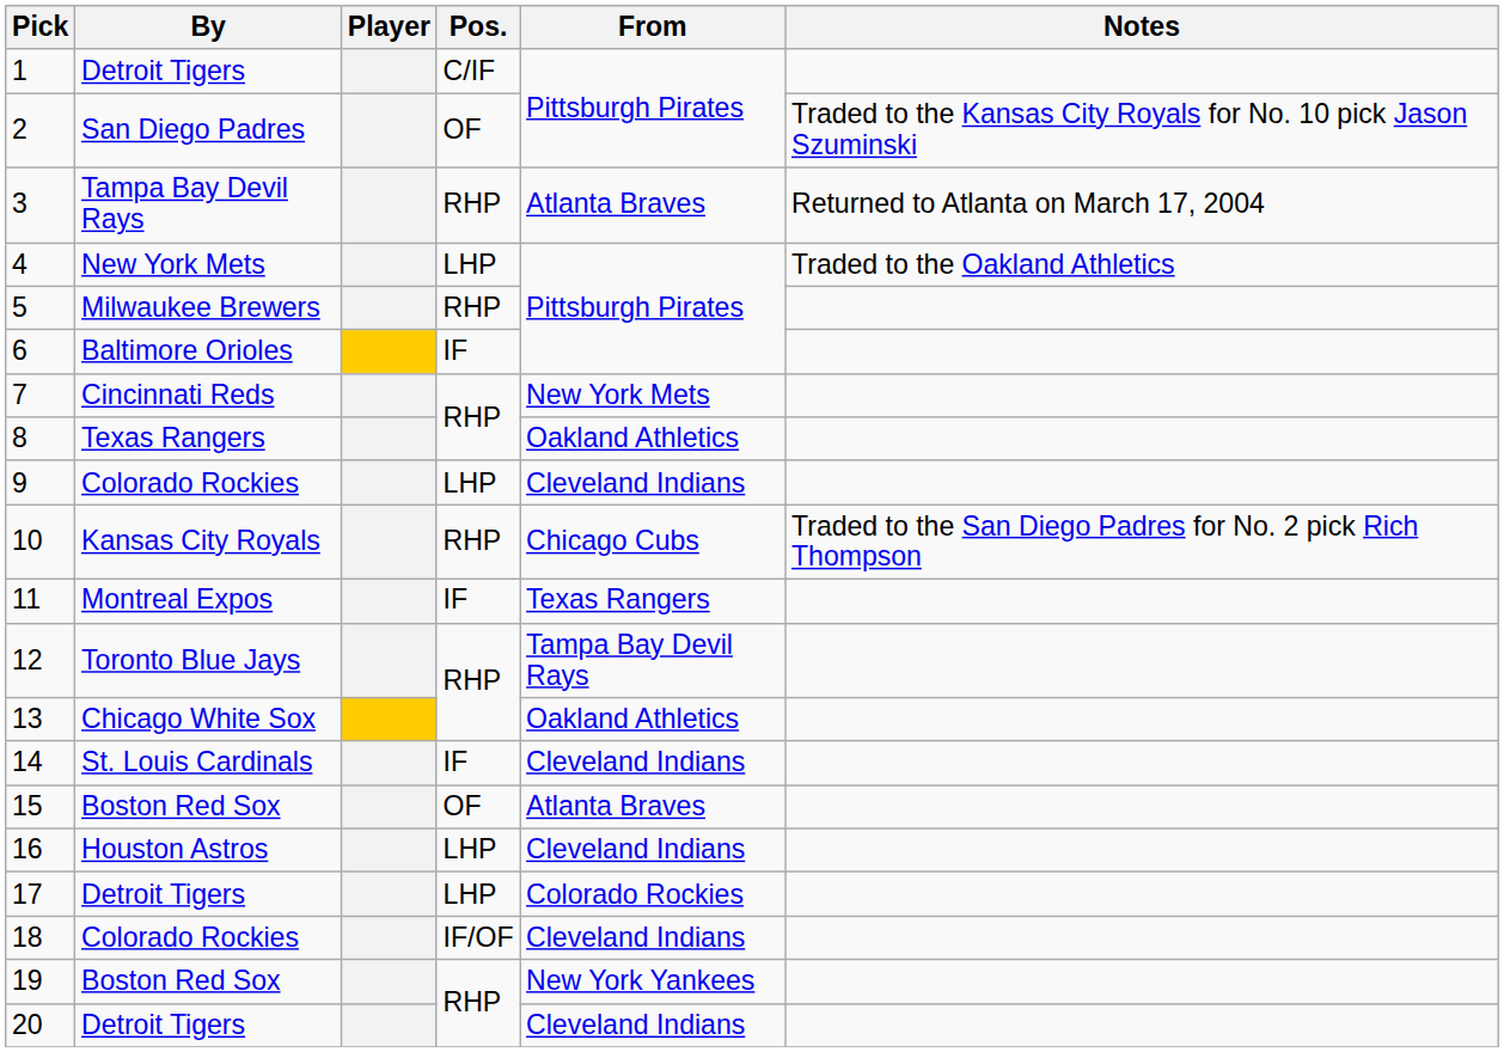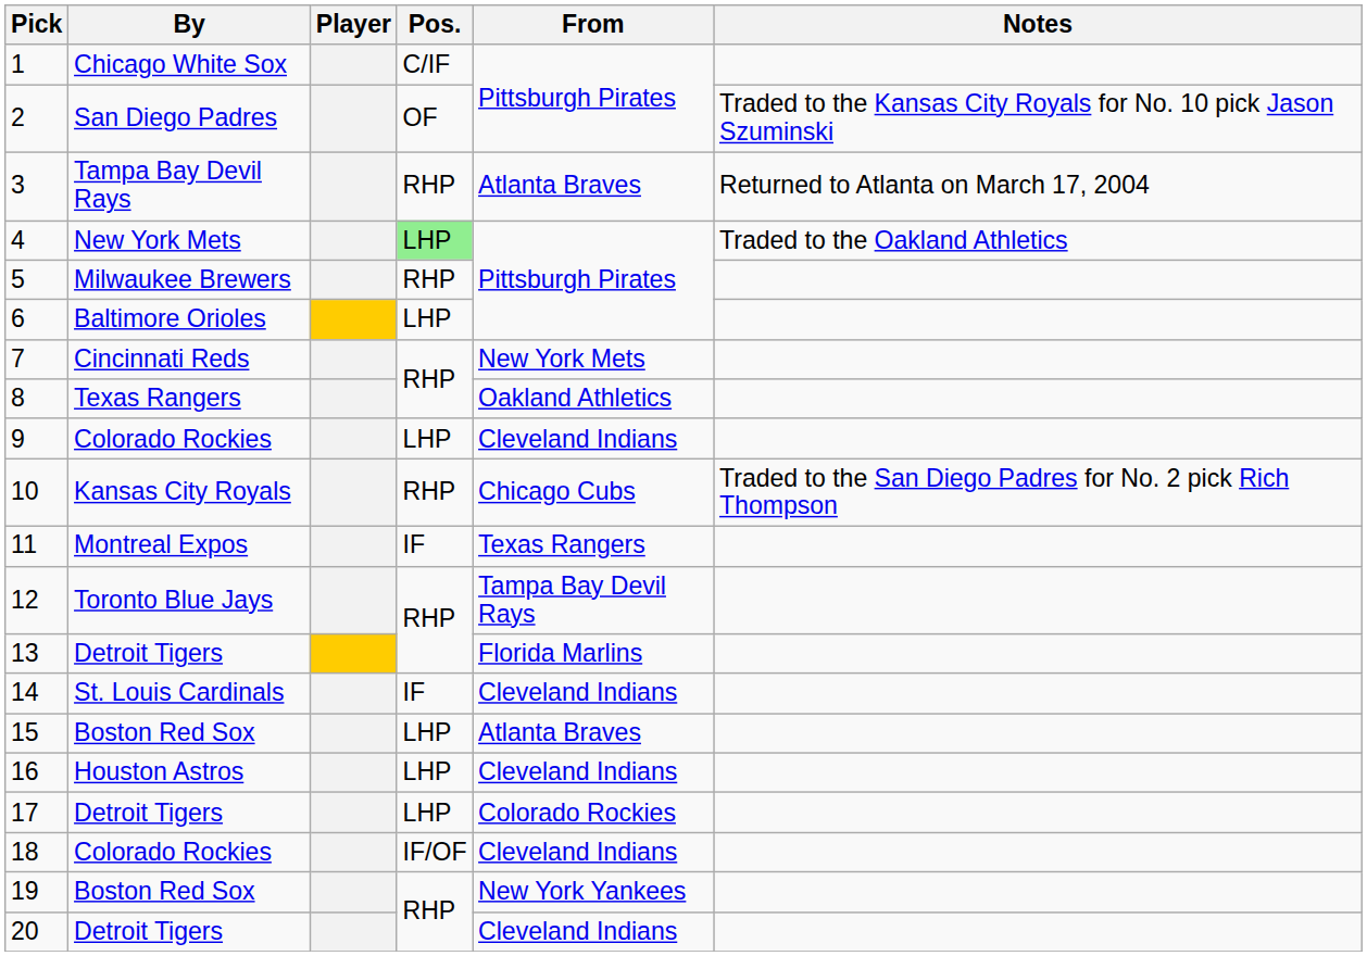 <table class="wikitable plainrowheaders sortable">
 <tr>
 <th scope="col">Pick</th>
 <th scope="col">By</th>
 <th scope="col">Player</th>
 <th scope="col">Pos.</th>
 <th scope="col">From</th>
 <th scope="col">Notes</th>
 </tr>
 <tr>
 <td>1</td>
-<td><a href='#'>Detroit Tigers</a></td>
+<td><a href='#'>Chicago White Sox</a></td>
 <th scope="row"></th>
 <td>C/IF</td>
 <td rowspan="2"><a href='#'>Pittsburgh Pirates</a></td>
 <td></td>
 </tr>
 <tr>
 <td>2</td>
 <td><a href='#'>San Diego Padres</a></td>
 <th scope="row"></th>
 <td>OF</td>
 <td>Traded to the <a href='#'>Kansas City Royals</a> for No. 10 pick <a href='#'>Jason Szuminski</a></td>
 </tr>
 <tr>
 <td>3</td>
 <td><a href='#'>Tampa Bay Devil Rays</a></td>
 <th scope="row"></th>
 <td>RHP</td>
 <td><a href='#'>Atlanta Braves</a></td>
 <td>Returned to Atlanta on March 17, 2004</td>
 </tr>
 <tr>
 <td>4</td>
 <td><a href='#'>New York Mets</a></td>
 <th scope="row"></th>
-<td>LHP</td>
+<td style="background: lightgreen;">LHP</td>
 <td rowspan="3"><a href='#'>Pittsburgh Pirates</a></td>
 <td>Traded to the <a href='#'>Oakland Athletics</a></td>
 </tr>
 <tr>
 <td>5</td>
 <td><a href='#'>Milwaukee Brewers</a></td>
 <th scope="row"></th>
 <td>RHP</td>
 <td></td>
 </tr>
 <tr>
 <td>6</td>
 <td><a href='#'>Baltimore Orioles</a></td>
 <th scope="row" style="background:#fc0"></th>
-<td>IF</td>
+<td>LHP</td>
 <td></td>
 </tr>
 <tr>
 <td>7</td>
 <td><a href='#'>Cincinnati Reds</a></td>
 <th scope="row"></th>
 <td rowspan="2">RHP</td>
 <td><a href='#'>New York Mets</a></td>
 <td></td>
 </tr>
 <tr>
 <td>8</td>
 <td><a href='#'>Texas Rangers</a></td>
 <th scope="row"></th>
 <td><a href='#'>Oakland Athletics</a></td>
 <td></td>
 </tr>
 <tr>
 <td>9</td>
 <td><a href='#'>Colorado Rockies</a></td>
 <th scope="row"></th>
 <td>LHP</td>
 <td><a href='#'>Cleveland Indians</a></td>
 <td></td>
 </tr>
 <tr>
 <td>10</td>
 <td><a href='#'>Kansas City Royals</a></td>
 <th scope="row"></th>
 <td>RHP</td>
 <td><a href='#'>Chicago Cubs</a></td>
 <td>Traded to the <a href='#'>San Diego Padres</a> for No. 2 pick <a href='#'>Rich Thompson</a></td>
 </tr>
 <tr>
 <td>11</td>
 <td><a href='#'>Montreal Expos</a></td>
 <th scope="row"></th>
 <td>IF</td>
 <td><a href='#'>Texas Rangers</a></td>
 <td></td>
 </tr>
 <tr>
 <td>12</td>
 <td><a href='#'>Toronto Blue Jays</a></td>
 <th scope="row"></th>
 <td rowspan="2">RHP</td>
 <td><a href='#'>Tampa Bay Devil Rays</a></td>
 <td></td>
 </tr>
 <tr>
 <td>13</td>
-<td><a href='#'>Chicago White Sox</a></td>
+<td><a href='#'>Detroit Tigers</a></td>
 <th scope="row" style="background:#fc0"></th>
-<td><a href='#'>Oakland Athletics</a></td>
+<td><a href='#'>Florida Marlins</a></td>
 <td></td>
 </tr>
 <tr>
 <td>14</td>
 <td><a href='#'>St. Louis Cardinals</a></td>
 <th scope="row"></th>
 <td>IF</td>
 <td><a href='#'>Cleveland Indians</a></td>
 <td></td>
 </tr>
 <tr>
 <td>15</td>
 <td><a href='#'>Boston Red Sox</a></td>
 <th scope="row"></th>
-<td>OF</td>
+<td>LHP</td>
 <td><a href='#'>Atlanta Braves</a></td>
 <td></td>
 </tr>
 <tr>
 <td>16</td>
 <td><a href='#'>Houston Astros</a></td>
 <th scope="row"></th>
 <td>LHP</td>
 <td><a href='#'>Cleveland Indians</a></td>
 <td></td>
 </tr>
 <tr>
 <td>17</td>
 <td><a href='#'>Detroit Tigers</a></td>
 <th scope="row"></th>
 <td>LHP</td>
 <td><a href='#'>Colorado Rockies</a></td>
 <td></td>
 </tr>
 <tr>
 <td>18</td>
 <td><a href='#'>Colorado Rockies</a></td>
 <th scope="row"></th>
 <td>IF/OF</td>
 <td><a href='#'>Cleveland Indians</a></td>
 <td></td>
 </tr>
 <tr>
 <td>19</td>
 <td><a href='#'>Boston Red Sox</a></td>
 <th scope="row"></th>
 <td rowspan="2">RHP</td>
 <td><a href='#'>New York Yankees</a></td>
 <td></td>
 </tr>
 <tr>
 <td>20</td>
 <td><a href='#'>Detroit Tigers</a></td>
 <th scope="row"></th>
 <td><a href='#'>Cleveland Indians</a></td>
 <td></td>
 </tr>
 </table>
